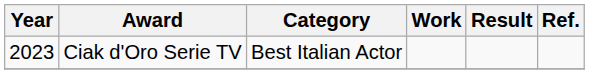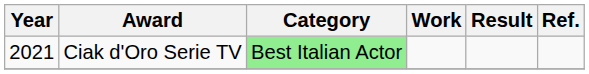 <table class="wikitable">
 <tr>
 <th>Year</th>
 <th>Award</th>
 <th>Category</th>
 <th>Work</th>
 <th>Result</th>
 <th>Ref.</th>
 </tr>
 <tr>
-<td>2023</td>
+<td>2021</td>
 <td>Ciak d'Oro Serie TV</td>
-<td>Best Italian Actor</td>
+<td style="background: lightgreen;">Best Italian Actor</td>
 <td></td>
 <td></td>
 <td></td>
 </tr>
 <tr>
 </tr>
 </table>
